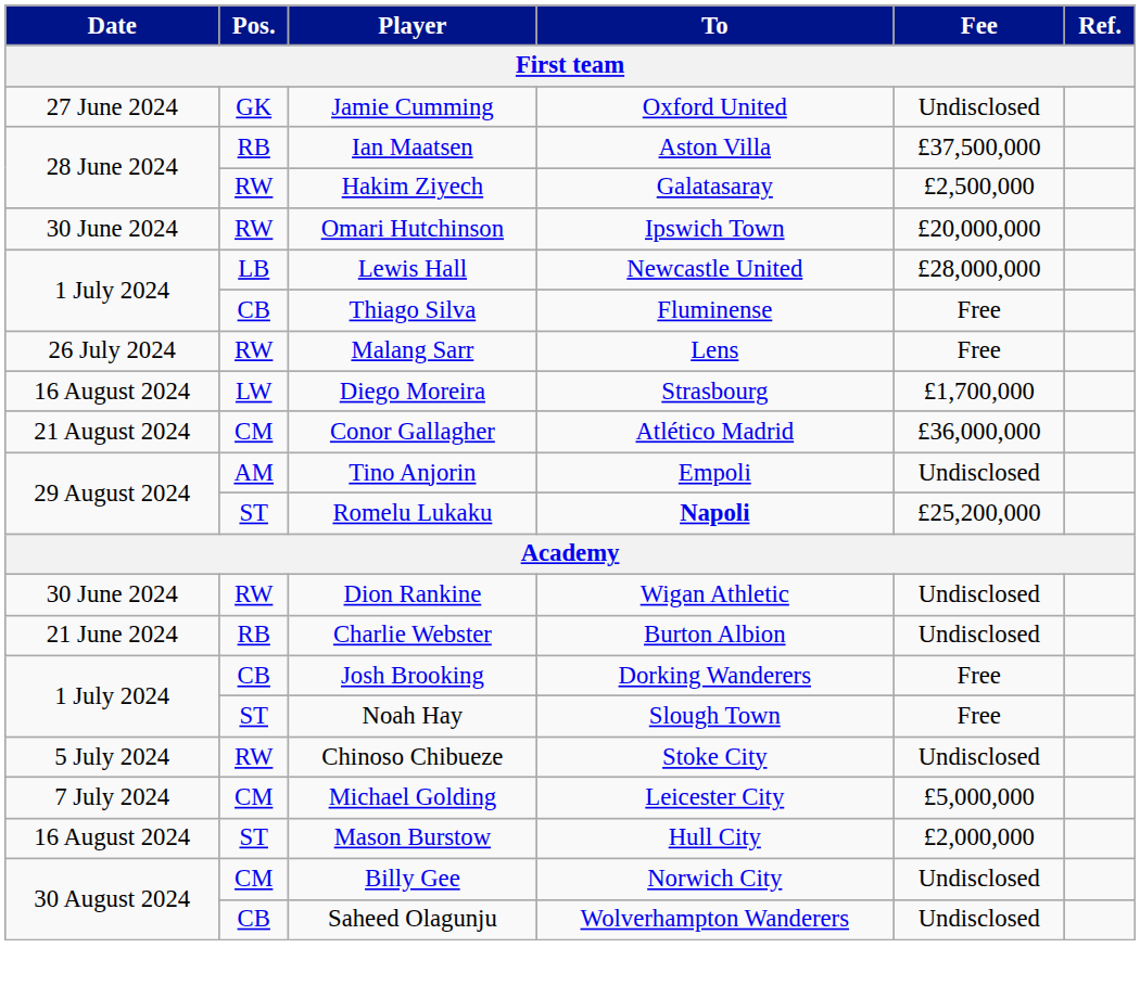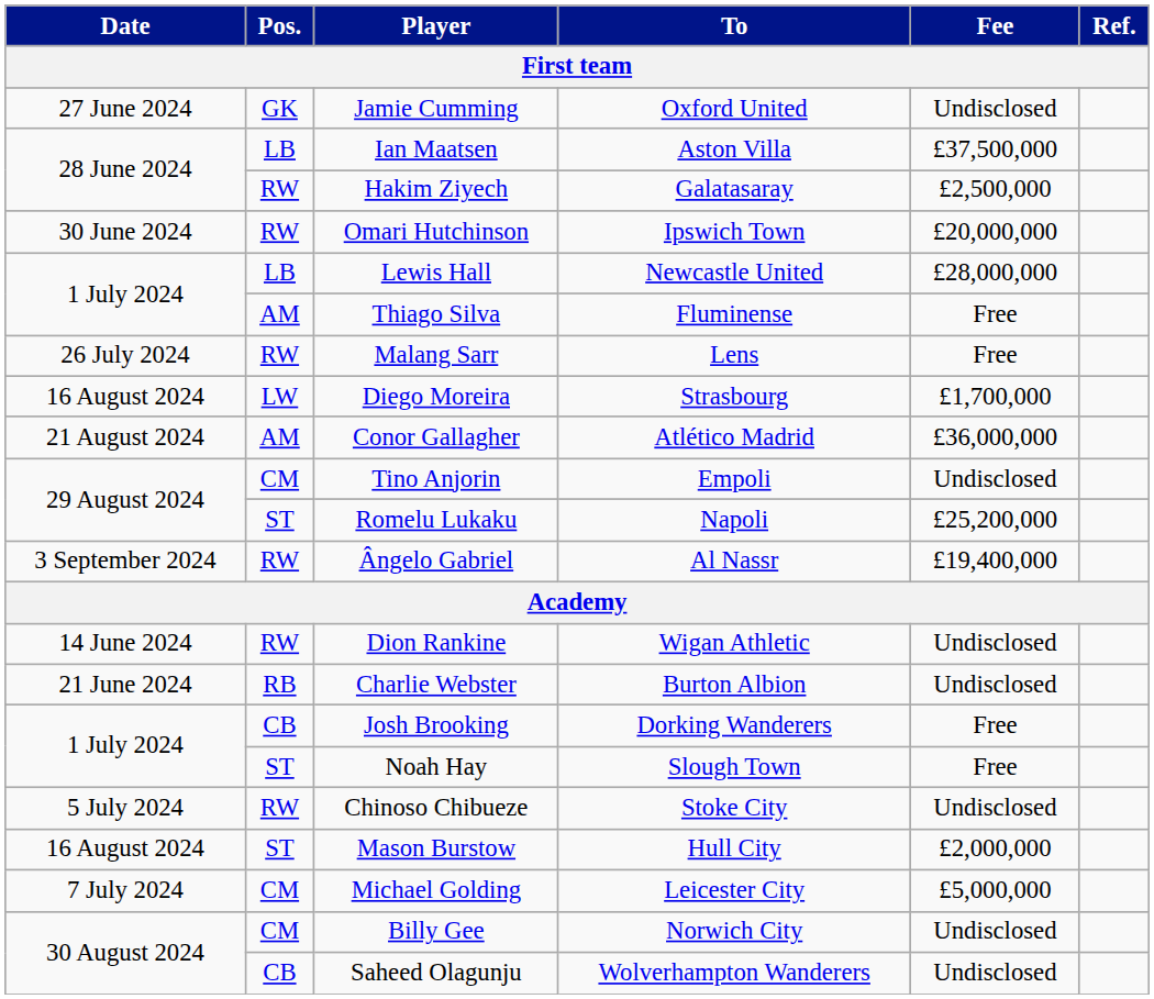 <table class="wikitable" style="text-align:center; font-size:85%; width:100%;">
 <tr>
 <th style="background:#001489; color:#FFFFFF;">Date</th>
 <th style="background:#001489; color:#FFFFFF;">Pos.</th>
 <th style="background:#001489; color:#FFFFFF;">Player</th>
 <th style="background:#001489; color:#FFFFFF;">To</th>
 <th style="background:#001489; color:#FFFFFF;">Fee</th>
 <th style="background:#001489; color:#FFFFFF;">Ref.</th>
 </tr>
 <tr>
 <th colspan=6><a href='#'>First team</a></th>
 </tr>
 <tr>
 <td>27 June 2024</td>
 <td><a href='#'>GK</a></td>
 <td> <a href='#'>Jamie Cumming</a></td>
 <td> <a href='#'>Oxford United</a></td>
 <td>Undisclosed</td>
 <td></td>
 </tr>
 <tr>
 <td rowspan=2>28 June 2024</td>
-<td><a href='#'>RB</a></td>
+<td><a href='#'>LB</a></td>
 <td> <a href='#'>Ian Maatsen</a></td>
 <td> <a href='#'>Aston Villa</a></td>
 <td>£37,500,000</td>
 <td></td>
 </tr>
 <tr>
 <td><a href='#'>RW</a></td>
 <td> <a href='#'>Hakim Ziyech</a></td>
 <td> <a href='#'>Galatasaray</a></td>
 <td>£2,500,000</td>
 <td></td>
 </tr>
 <tr>
 <td>30 June 2024</td>
 <td><a href='#'>RW</a></td>
 <td> <a href='#'>Omari Hutchinson</a></td>
 <td> <a href='#'>Ipswich Town</a></td>
 <td>£20,000,000</td>
 <td></td>
 </tr>
 <tr>
 <td rowspan=2>1 July 2024</td>
 <td><a href='#'>LB</a></td>
 <td> <a href='#'>Lewis Hall</a></td>
 <td> <a href='#'>Newcastle United</a></td>
 <td>£28,000,000</td>
 <td></td>
 </tr>
 <tr>
-<td><a href='#'>CB</a></td>
+<td><a href='#'>AM</a></td>
 <td> <a href='#'>Thiago Silva</a></td>
 <td> <a href='#'>Fluminense</a></td>
 <td>Free</td>
 <td></td>
 </tr>
 <tr>
 <td>26 July 2024</td>
 <td><a href='#'>RW</a></td>
 <td> <a href='#'>Malang Sarr</a></td>
 <td> <a href='#'>Lens</a></td>
 <td>Free</td>
 <td></td>
 </tr>
 <tr>
 <td>16 August 2024</td>
 <td><a href='#'>LW</a></td>
 <td> <a href='#'>Diego Moreira</a></td>
 <td> <a href='#'>Strasbourg</a></td>
 <td>£1,700,000</td>
 <td></td>
 </tr>
 <tr>
 <td>21 August 2024</td>
-<td><a href='#'>CM</a></td>
+<td><a href='#'>AM</a></td>
 <td> <a href='#'>Conor Gallagher</a></td>
 <td> <a href='#'>Atlético Madrid</a></td>
 <td>£36,000,000</td>
 <td></td>
 </tr>
 <tr>
 <td rowspan=2>29 August 2024</td>
-<td><a href='#'>AM</a></td>
+<td><a href='#'>CM</a></td>
 <td> <a href='#'>Tino Anjorin</a></td>
 <td> <a href='#'>Empoli</a></td>
 <td>Undisclosed</td>
 <td></td>
 </tr>
 <tr>
 <td><a href='#'>ST</a></td>
 <td> <a href='#'>Romelu Lukaku</a></td>
-<td><strong> <a href='#'>Napoli</a></strong></td>
+<td> <a href='#'>Napoli</a></td>
 <td>£25,200,000</td>
+<td></td>
+</tr>
+<tr>
+<td>3 September 2024</td>
+<td><a href='#'>RW</a></td>
+<td> <a href='#'>Ângelo Gabriel</a></td>
+<td> <a href='#'>Al Nassr</a></td>
+<td>£19,400,000</td>
 <td></td>
 </tr>
 <tr>
 <th colspan=6><a href='#'>Academy</a></th>
 </tr>
 <tr>
-<td>30 June 2024</td>
+<td>14 June 2024</td>
 <td><a href='#'>RW</a></td>
 <td> <a href='#'>Dion Rankine</a></td>
 <td> <a href='#'>Wigan Athletic</a></td>
 <td>Undisclosed</td>
 <td></td>
 </tr>
 <tr>
 <td>21 June 2024</td>
 <td><a href='#'>RB</a></td>
 <td> <a href='#'>Charlie Webster</a></td>
 <td> <a href='#'>Burton Albion</a></td>
 <td>Undisclosed</td>
 <td></td>
 </tr>
 <tr>
 <td rowspan=2>1 July 2024</td>
 <td><a href='#'>CB</a></td>
 <td> <a href='#'>Josh Brooking</a></td>
 <td> <a href='#'>Dorking Wanderers</a></td>
 <td>Free</td>
 <td></td>
 </tr>
 <tr>
 <td><a href='#'>ST</a></td>
 <td> Noah Hay</td>
 <td> <a href='#'>Slough Town</a></td>
 <td>Free</td>
 <td></td>
 </tr>
 <tr>
 <td>5 July 2024</td>
 <td><a href='#'>RW</a></td>
 <td> Chinoso Chibueze</td>
 <td> <a href='#'>Stoke City</a></td>
 <td>Undisclosed</td>
 <td></td>
 </tr>
 <tr>
+<td>16 August 2024</td>
+<td><a href='#'>ST</a></td>
+<td> <a href='#'>Mason Burstow</a></td>
+<td> <a href='#'>Hull City</a></td>
+<td>£2,000,000</td>
+<td></td>
+</tr>
+<tr>
 <td>7 July 2024</td>
 <td><a href='#'>CM</a></td>
 <td> <a href='#'>Michael Golding</a></td>
 <td> <a href='#'>Leicester City</a></td>
 <td>£5,000,000</td>
-<td></td>
-</tr>
-<tr>
-<td>16 August 2024</td>
-<td><a href='#'>ST</a></td>
-<td> <a href='#'>Mason Burstow</a></td>
-<td> <a href='#'>Hull City</a></td>
-<td>£2,000,000</td>
 <td></td>
 </tr>
 <tr>
 <td rowspan=2>30 August 2024</td>
 <td><a href='#'>CM</a></td>
 <td> <a href='#'>Billy Gee</a></td>
 <td> <a href='#'>Norwich City</a></td>
 <td>Undisclosed</td>
 <td></td>
 </tr>
 <tr>
 <td><a href='#'>CB</a></td>
 <td> Saheed Olagunju</td>
 <td> <a href='#'>Wolverhampton Wanderers</a></td>
 <td>Undisclosed</td>
 <td></td>
 </tr>
 </table>
